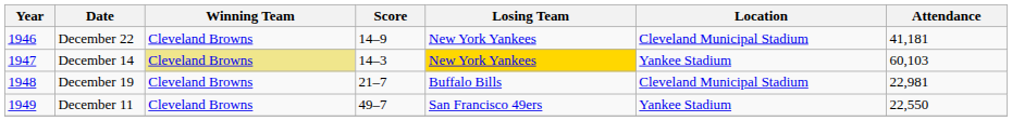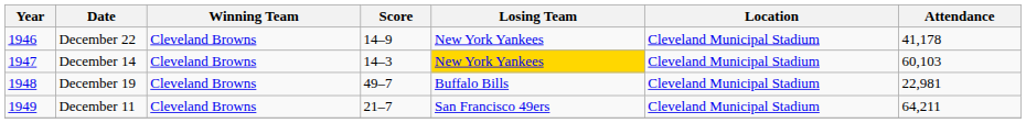 <table class="wikitable" width="90%">
 <tr>
 <th width=5%>Year</th>
 <th width=9%>Date</th>
 <th width=21%>Winning Team</th>
 <th width=7%>Score</th>
 <th width=21%>Losing Team</th>
 <th width=25%>Location</th>
 <th width=12%>Attendance</th>
 </tr>
 <tr>
 <td><a href='#'>1946</a></td>
 <td>December 22</td>
 <td><a href='#'>Cleveland Browns</a></td>
 <td>14–9</td>
 <td><a href='#'>New York Yankees</a></td>
 <td><a href='#'>Cleveland Municipal Stadium</a></td>
-<td>41,181</td>
+<td>41,178</td>
 </tr>
 <tr>
 <td><a href='#'>1947</a></td>
 <td>December 14</td>
-<td style="background: khaki;"><a href='#'>Cleveland Browns</a></td>
+<td><a href='#'>Cleveland Browns</a></td>
 <td>14–3</td>
 <td style="background: gold;"><a href='#'>New York Yankees</a></td>
-<td><a href='#'>Yankee Stadium</a></td>
+<td><a href='#'>Cleveland Municipal Stadium</a></td>
 <td>60,103</td>
 </tr>
 <tr>
 <td><a href='#'>1948</a></td>
 <td>December 19</td>
 <td><a href='#'>Cleveland Browns</a></td>
-<td>21–7</td>
+<td>49–7</td>
 <td><a href='#'>Buffalo Bills</a></td>
 <td><a href='#'>Cleveland Municipal Stadium</a></td>
 <td>22,981</td>
 </tr>
 <tr>
 <td><a href='#'>1949</a></td>
 <td>December 11</td>
 <td><a href='#'>Cleveland Browns</a></td>
-<td>49–7</td>
+<td>21–7</td>
 <td><a href='#'>San Francisco 49ers</a></td>
-<td><a href='#'>Yankee Stadium</a></td>
-<td>22,550</td>
+<td><a href='#'>Cleveland Municipal Stadium</a></td>
+<td>64,211</td>
 </tr>
 <tr>
 </tr>
 </table>
